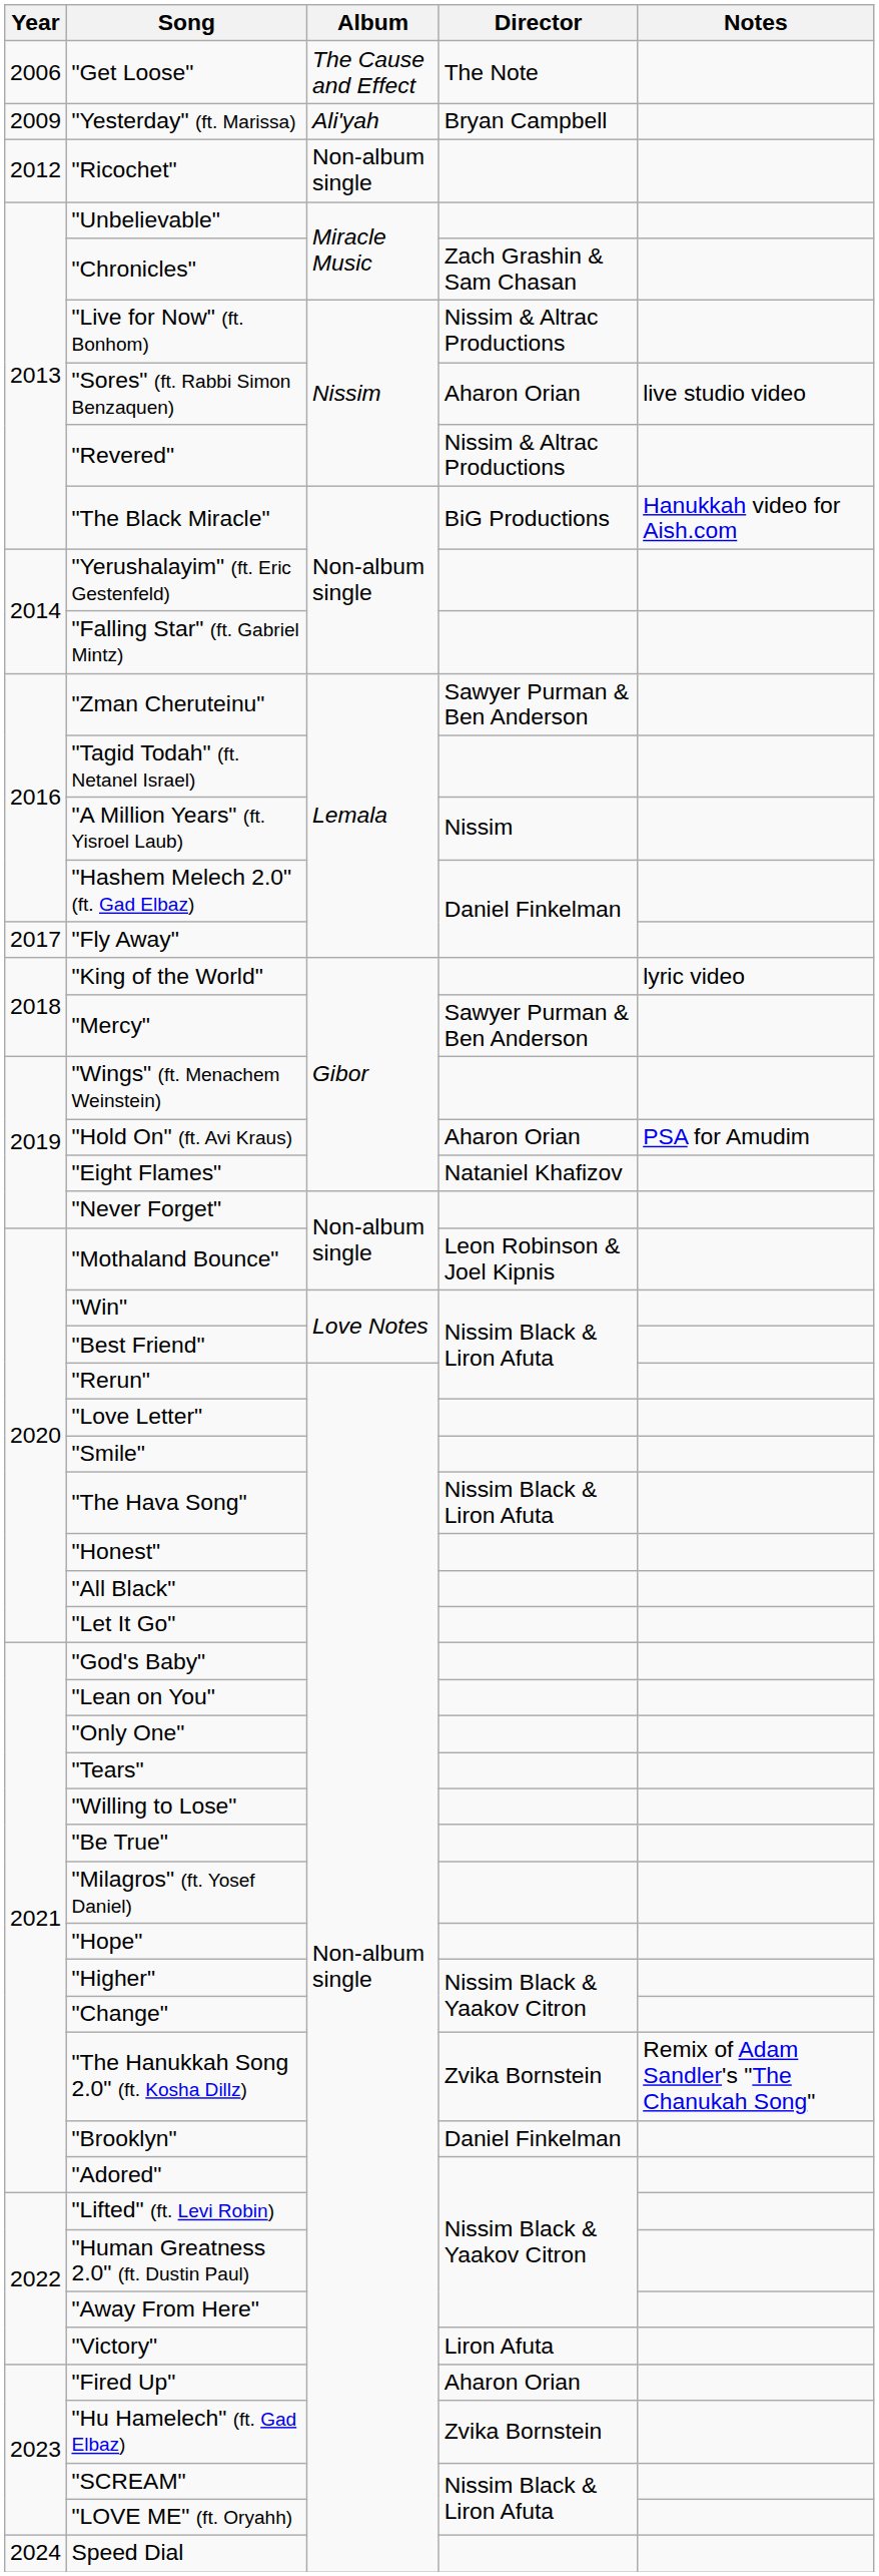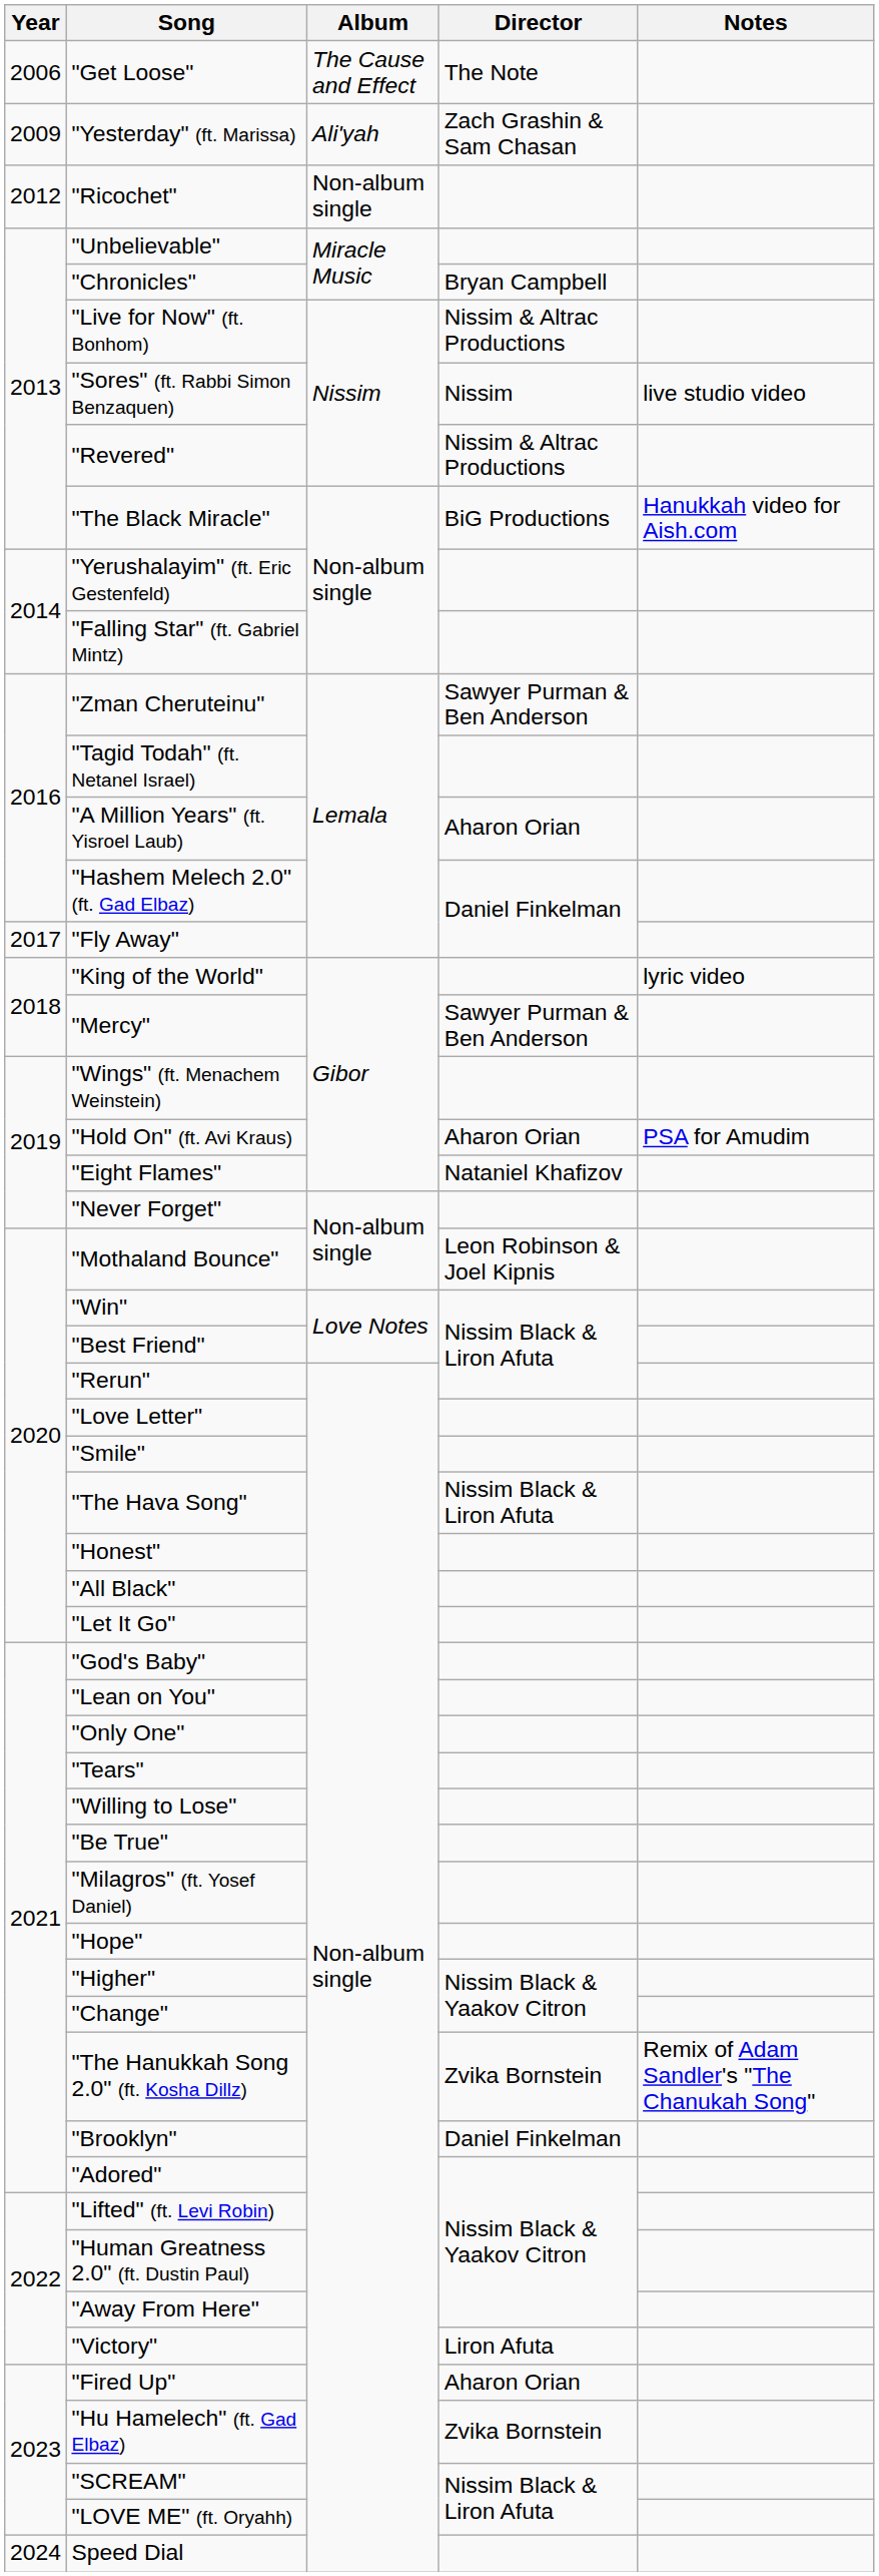 <table class="wikitable">
 <tr>
 <th>Year</th>
 <th>Song</th>
 <th>Album</th>
 <th>Director</th>
 <th>Notes</th>
 </tr>
 <tr>
 <td>2006</td>
 <td>"Get Loose"</td>
 <td><em>The Cause and Effect</em></td>
 <td>The Note</td>
 <td></td>
 </tr>
 <tr>
 <td>2009</td>
 <td>"Yesterday" <small>(ft. Marissa)</small></td>
 <td><em>Ali'yah</em></td>
-<td>Bryan Campbell</td>
+<td>Zach Grashin & Sam Chasan</td>
 <td></td>
 </tr>
 <tr>
 <td>2012</td>
 <td>"Ricochet"</td>
 <td>Non-album single</td>
 <td></td>
 <td></td>
 </tr>
 <tr>
 <td rowspan="6">2013</td>
 <td>"Unbelievable"</td>
 <td rowspan="2"><em>Miracle Music</em></td>
 <td></td>
 <td></td>
 </tr>
 <tr>
 <td>"Chronicles"</td>
-<td>Zach Grashin & Sam Chasan</td>
+<td>Bryan Campbell</td>
 <td></td>
 </tr>
 <tr>
 <td>"Live for Now" <small>(ft. Bonhom)</small></td>
 <td rowspan="3"><em>Nissim</em></td>
 <td>Nissim & Altrac Productions</td>
 <td></td>
 </tr>
 <tr>
 <td>"Sores" <small>(ft. Rabbi Simon Benzaquen)</small></td>
-<td>Aharon Orian</td>
+<td>Nissim</td>
 <td>live studio video</td>
 </tr>
 <tr>
 <td>"Revered"</td>
 <td>Nissim & Altrac Productions</td>
 <td></td>
 </tr>
 <tr>
 <td>"The Black Miracle"</td>
 <td rowspan="3">Non-album single</td>
 <td>BiG Productions</td>
 <td><a href='#'>Hanukkah</a> video for <a href='#'>Aish.com</a></td>
 </tr>
 <tr>
 <td rowspan="2">2014</td>
 <td>"Yerushalayim" <small>(ft. Eric Gestenfeld)</small></td>
 <td></td>
 <td></td>
 </tr>
 <tr>
 <td>"Falling Star" <small>(ft. Gabriel Mintz)</small></td>
 <td></td>
 <td></td>
 </tr>
 <tr>
 <td rowspan="4">2016</td>
 <td>"Zman Cheruteinu"</td>
 <td rowspan="5"><em>Lemala</em></td>
 <td>Sawyer Purman & Ben Anderson</td>
 <td></td>
 </tr>
 <tr>
 <td>"Tagid Todah" <small>(ft. Netanel Israel)</small></td>
 <td></td>
 <td></td>
 </tr>
 <tr>
 <td>"A Million Years" <small>(ft. Yisroel Laub)</small></td>
-<td>Nissim</td>
+<td>Aharon Orian</td>
 <td></td>
 </tr>
 <tr>
 <td>"Hashem Melech 2.0" <small>(ft. <a href='#'>Gad Elbaz</a>)</small></td>
 <td rowspan="2">Daniel Finkelman</td>
 <td></td>
 </tr>
 <tr>
 <td>2017</td>
 <td>"Fly Away"</td>
 <td></td>
 </tr>
 <tr>
 <td rowspan="2">2018</td>
 <td>"King of the World"</td>
 <td rowspan="5"><em>Gibor</em></td>
 <td></td>
 <td>lyric video</td>
 </tr>
 <tr>
 <td>"Mercy"</td>
 <td>Sawyer Purman & Ben Anderson</td>
 <td></td>
 </tr>
 <tr>
 <td rowspan="4">2019</td>
 <td>"Wings" <small>(ft. Menachem Weinstein)</small></td>
 <td></td>
 <td></td>
 </tr>
 <tr>
 <td>"Hold On" <small>(ft. Avi Kraus)</small></td>
 <td>Aharon Orian</td>
 <td><a href='#'>PSA</a> for Amudim</td>
 </tr>
 <tr>
 <td>"Eight Flames"</td>
 <td>Nataniel Khafizov</td>
 <td></td>
 </tr>
 <tr>
 <td>"Never Forget"</td>
 <td rowspan="2">Non-album single</td>
 <td></td>
 <td></td>
 </tr>
 <tr>
 <td rowspan="10">2020</td>
 <td>"Mothaland Bounce"</td>
 <td>Leon Robinson & Joel Kipnis</td>
 <td></td>
 </tr>
 <tr>
 <td>"Win"</td>
 <td rowspan="2"><em>Love Notes</em></td>
 <td rowspan="3">Nissim Black & Liron Afuta</td>
 <td></td>
 </tr>
 <tr>
 <td>"Best Friend"</td>
 <td></td>
 </tr>
 <tr>
 <td>"Rerun"</td>
 <td rowspan="29">Non-album single</td>
 <td></td>
 </tr>
 <tr>
 <td>"Love Letter"</td>
 <td></td>
 <td></td>
 </tr>
 <tr>
 <td>"Smile"</td>
 <td></td>
 <td></td>
 </tr>
 <tr>
 <td>"The Hava Song"</td>
 <td>Nissim Black & Liron Afuta</td>
 <td></td>
 </tr>
 <tr>
 <td>"Honest"</td>
 <td></td>
 <td></td>
 </tr>
 <tr>
 <td>"All Black"</td>
 <td></td>
 <td></td>
 </tr>
 <tr>
 <td>"Let It Go"</td>
 <td></td>
 <td></td>
 </tr>
 <tr>
 <td rowspan="13">2021</td>
 <td>"God's Baby"</td>
 <td></td>
 <td></td>
 </tr>
 <tr>
 <td>"Lean on You"</td>
 <td></td>
 <td></td>
 </tr>
 <tr>
 <td>"Only One"</td>
 <td></td>
 <td></td>
 </tr>
 <tr>
 <td>"Tears"</td>
 <td></td>
 <td></td>
 </tr>
 <tr>
 <td>"Willing to Lose"</td>
 <td></td>
 <td></td>
 </tr>
 <tr>
 <td>"Be True"</td>
 <td></td>
 <td></td>
 </tr>
 <tr>
 <td>"Milagros" <small>(ft. Yosef Daniel)</small></td>
 <td></td>
 <td></td>
 </tr>
 <tr>
 <td>"Hope"</td>
 <td></td>
 <td></td>
 </tr>
 <tr>
 <td>"Higher"</td>
 <td rowspan="2">Nissim Black & Yaakov Citron</td>
 <td></td>
 </tr>
 <tr>
 <td>"Change"</td>
 <td></td>
 </tr>
 <tr>
 <td>"The Hanukkah Song 2.0" <small>(ft. <a href='#'>Kosha Dillz</a>)</small></td>
 <td>Zvika Bornstein</td>
 <td>Remix of <a href='#'>Adam Sandler</a>'s "<a href='#'>The Chanukah Song</a>"</td>
 </tr>
 <tr>
 <td>"Brooklyn"</td>
 <td>Daniel Finkelman</td>
 <td></td>
 </tr>
 <tr>
 <td>"Adored"</td>
 <td rowspan="4">Nissim Black & Yaakov Citron</td>
 <td></td>
 </tr>
 <tr>
 <td rowspan="4">2022</td>
 <td>"Lifted" <small>(ft. <a href='#'>Levi Robin</a>)</small></td>
 <td></td>
 </tr>
 <tr>
 <td>"Human Greatness 2.0" <small>(ft. Dustin Paul)</small></td>
 <td></td>
 </tr>
 <tr>
 <td>"Away From Here"</td>
 <td></td>
 </tr>
 <tr>
 <td>"Victory"</td>
 <td>Liron Afuta</td>
 <td></td>
 </tr>
 <tr>
 <td rowspan="4">2023</td>
 <td>"Fired Up"</td>
 <td>Aharon Orian</td>
 <td></td>
 </tr>
 <tr>
 <td>"Hu Hamelech" <small>(ft. <a href='#'>Gad Elbaz</a>)</small></td>
 <td>Zvika Bornstein</td>
 <td></td>
 </tr>
 <tr>
 <td>"SCREAM"</td>
 <td rowspan="2">Nissim Black & Liron Afuta</td>
 <td></td>
 </tr>
 <tr>
 <td>"LOVE ME" <small>(ft. Oryahh)</small></td>
 <td></td>
 </tr>
 <tr>
 <td>2024</td>
 <td>Speed Dial</td>
 <td></td>
 <td></td>
 </tr>
 </table>
